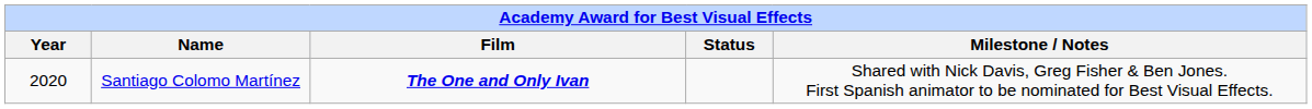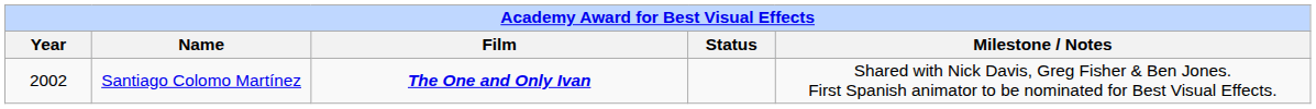 <table class="wikitable" style="text-align: center">
 <tr ---- bgcolor="#bfd7ff">
 <td colspan=5 align=center><strong><a href='#'>Academy Award for Best Visual Effects</a></strong></td>
 </tr>
 <tr ---- bgcolor="#ebf5ff">
 <th width="75">Year</th>
 <th width="200">Name</th>
 <th width="350">Film</th>
 <th width="75">Status</th>
 <th width="500">Milestone / Notes</th>
 </tr>
 <tr>
-<td style="text-align: center">2020</td>
+<td style="text-align: center">2002</td>
 <td><a href='#'>Santiago Colomo Martínez</a></td>
 <td><strong><em><a href='#'>The One and Only Ivan</a></em></strong></td>
 <td></td>
 <td>Shared with Nick Davis, Greg Fisher & Ben Jones.<br>First Spanish animator to be nominated for Best Visual Effects.</td>
 </tr>
 </table>
